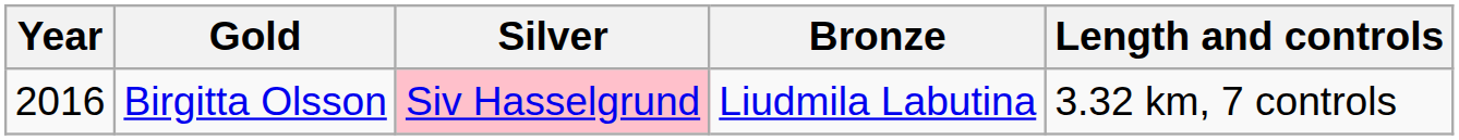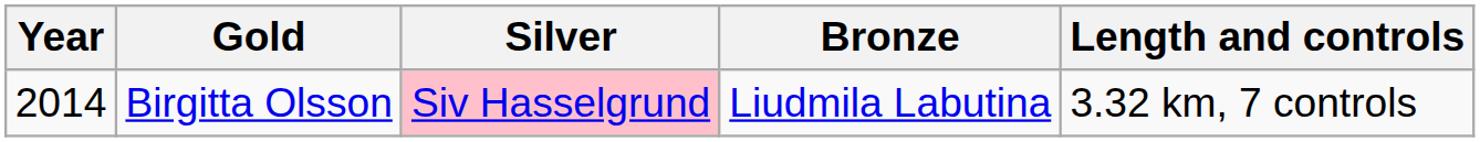 <table class="wikitable">
 <tr>
 <th>Year</th>
 <th>Gold</th>
 <th>Silver</th>
 <th>Bronze</th>
 <th>Length and controls</th>
 </tr>
 <tr>
-<td>2016</td>
+<td>2014</td>
 <td> <a href='#'>Birgitta Olsson</a></td>
 <td style="background: pink;"> <a href='#'>Siv Hasselgrund</a></td>
 <td> <a href='#'>Liudmila Labutina</a></td>
 <td>3.32 km, 7 controls</td>
 </tr>
 </table>
